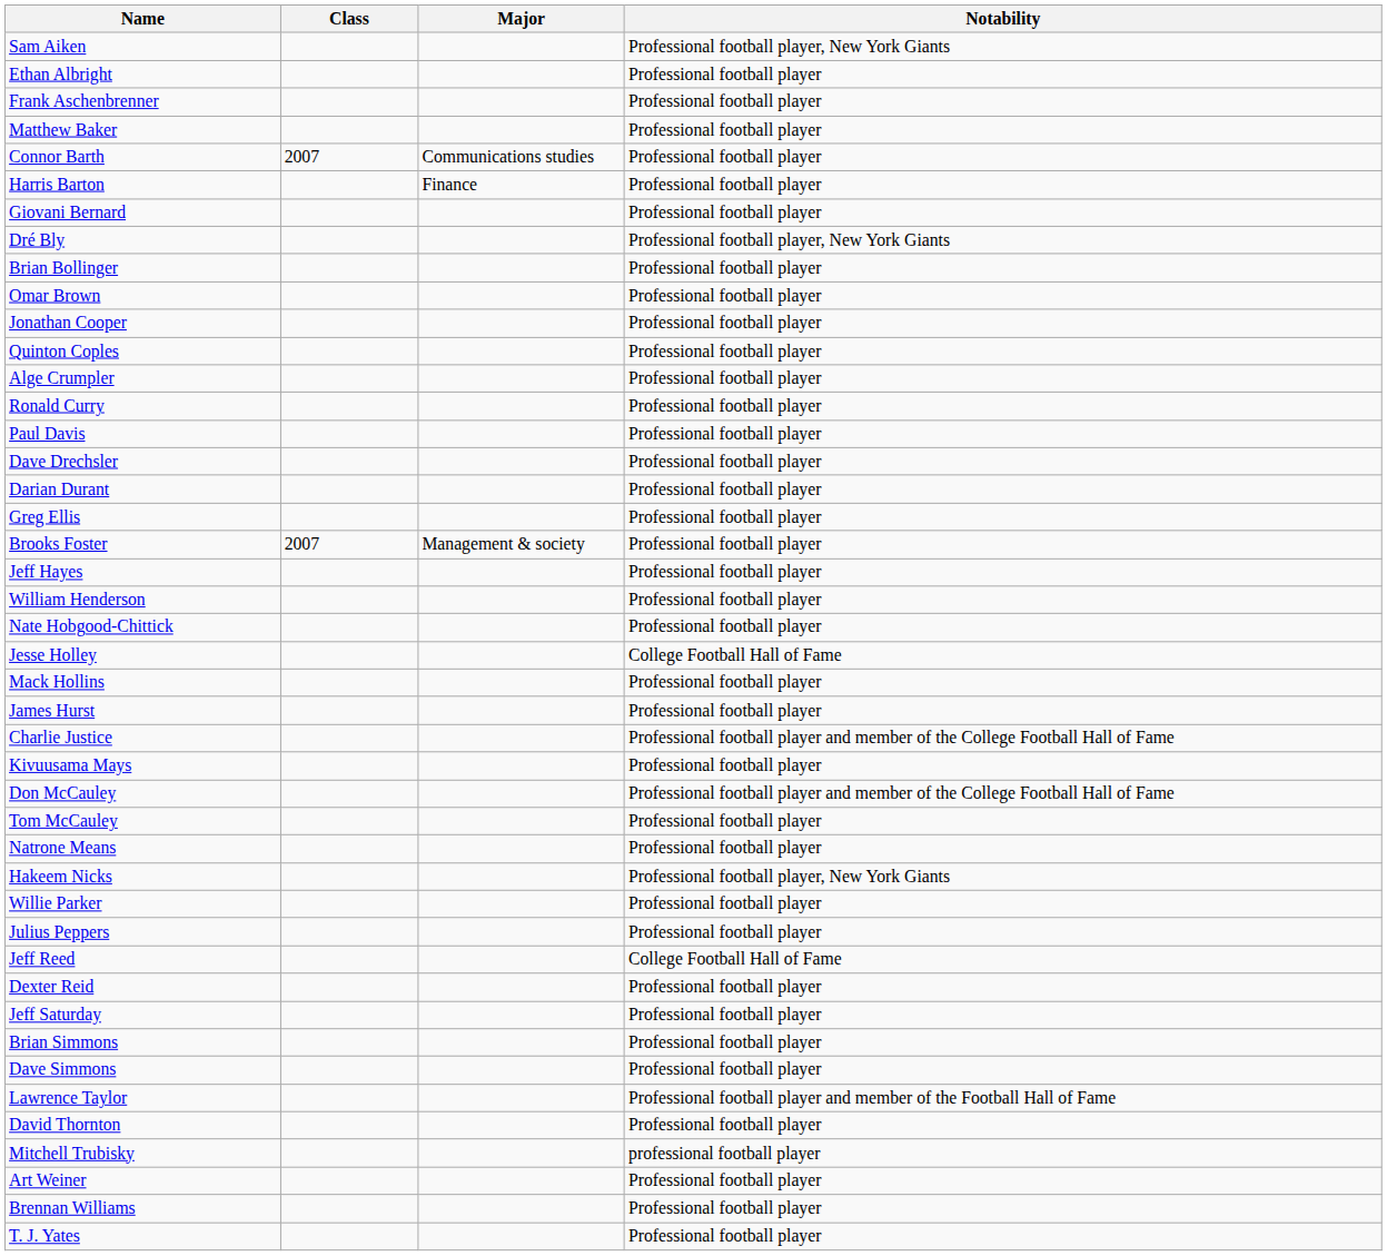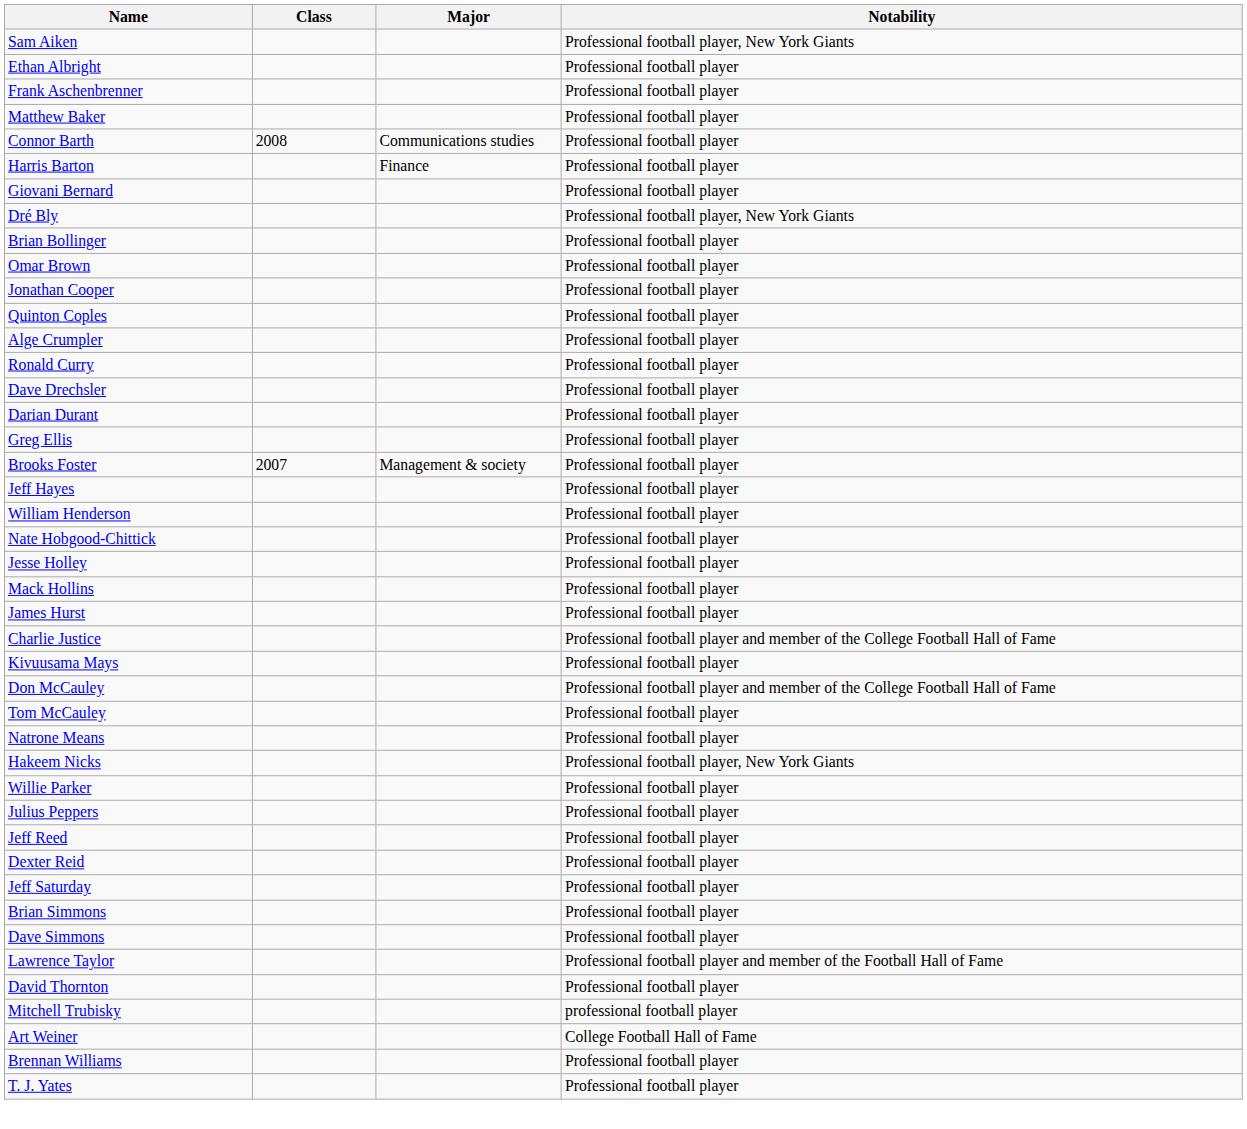 <table class="wikitable" width="100%">
 <tr>
 <th width="20%">Name</th>
 <th width="10%">Class</th>
 <th width="15%">Major</th>
 <th width="55%">Notability</th>
 </tr>
 <tr>
 <td><a href='#'>Sam Aiken</a></td>
 <td></td>
 <td></td>
 <td>Professional football player, New York Giants</td>
 </tr>
 <tr>
 <td><a href='#'>Ethan Albright</a></td>
 <td></td>
 <td></td>
 <td>Professional football player</td>
 </tr>
 <tr>
 <td><a href='#'>Frank Aschenbrenner</a></td>
 <td></td>
 <td></td>
 <td>Professional football player</td>
 </tr>
 <tr>
 <td><a href='#'>Matthew Baker</a></td>
 <td></td>
 <td></td>
 <td>Professional football player</td>
 </tr>
 <tr>
 <td><a href='#'>Connor Barth</a></td>
-<td>2007</td>
+<td>2008</td>
 <td>Communications studies</td>
 <td>Professional football player</td>
 </tr>
 <tr>
 <td><a href='#'>Harris Barton</a></td>
 <td></td>
 <td>Finance</td>
 <td>Professional football player</td>
 </tr>
 <tr>
 <td><a href='#'>Giovani Bernard</a></td>
 <td></td>
 <td></td>
 <td>Professional football player</td>
 </tr>
 <tr>
 <td><a href='#'>Dré Bly</a></td>
 <td></td>
 <td></td>
 <td>Professional football player, New York Giants</td>
 </tr>
 <tr>
 <td><a href='#'>Brian Bollinger</a></td>
 <td></td>
 <td></td>
 <td>Professional football player</td>
 </tr>
 <tr>
 <td><a href='#'>Omar Brown</a></td>
 <td></td>
 <td></td>
 <td>Professional football player</td>
 </tr>
 <tr>
 <td><a href='#'>Jonathan Cooper</a></td>
 <td></td>
 <td></td>
 <td>Professional football player</td>
 </tr>
 <tr>
 <td><a href='#'>Quinton Coples</a></td>
 <td></td>
 <td></td>
 <td>Professional football player</td>
 </tr>
 <tr>
 <td><a href='#'>Alge Crumpler</a></td>
 <td></td>
 <td></td>
 <td>Professional football player</td>
 </tr>
 <tr>
 <td><a href='#'>Ronald Curry</a></td>
 <td></td>
 <td></td>
 <td>Professional football player</td>
 </tr>
 <tr>
-<td><a href='#'>Paul Davis</a></td>
-<td></td>
-<td></td>
-<td>Professional football player</td>
-</tr>
-<tr>
 <td><a href='#'>Dave Drechsler</a></td>
 <td></td>
 <td></td>
 <td>Professional football player</td>
 </tr>
 <tr>
 <td><a href='#'>Darian Durant</a></td>
 <td></td>
 <td></td>
 <td>Professional football player</td>
 </tr>
 <tr>
 <td><a href='#'>Greg Ellis</a></td>
 <td></td>
 <td></td>
 <td>Professional football player</td>
 </tr>
 <tr>
 <td><a href='#'>Brooks Foster</a></td>
 <td>2007</td>
 <td>Management & society</td>
 <td>Professional football player</td>
 </tr>
 <tr>
 <td><a href='#'>Jeff Hayes</a></td>
 <td></td>
 <td></td>
 <td>Professional football player</td>
 </tr>
 <tr>
 <td><a href='#'>William Henderson</a></td>
 <td></td>
 <td></td>
 <td>Professional football player</td>
 </tr>
 <tr>
 <td><a href='#'>Nate Hobgood-Chittick</a></td>
 <td></td>
 <td></td>
 <td>Professional football player</td>
 </tr>
 <tr>
 <td><a href='#'>Jesse Holley</a></td>
 <td></td>
 <td></td>
-<td>College Football Hall of Fame</td>
+<td>Professional football player</td>
 </tr>
 <tr>
 <td><a href='#'>Mack Hollins</a></td>
 <td></td>
 <td></td>
 <td>Professional football player</td>
 </tr>
 <tr>
 <td><a href='#'>James Hurst</a></td>
 <td></td>
 <td></td>
 <td>Professional football player</td>
 </tr>
 <tr>
 <td><a href='#'>Charlie Justice</a></td>
 <td></td>
 <td></td>
 <td>Professional football player and member of the College Football Hall of Fame</td>
 </tr>
 <tr>
 <td><a href='#'>Kivuusama Mays</a></td>
 <td></td>
 <td></td>
 <td>Professional football player</td>
 </tr>
 <tr>
 <td><a href='#'>Don McCauley</a></td>
 <td></td>
 <td></td>
 <td>Professional football player and member of the College Football Hall of Fame</td>
 </tr>
 <tr>
 <td><a href='#'>Tom McCauley</a></td>
 <td></td>
 <td></td>
 <td>Professional football player</td>
 </tr>
 <tr>
 <td><a href='#'>Natrone Means</a></td>
 <td></td>
 <td></td>
 <td>Professional football player</td>
 </tr>
 <tr>
 <td><a href='#'>Hakeem Nicks</a></td>
 <td></td>
 <td></td>
 <td>Professional football player, New York Giants</td>
 </tr>
 <tr>
 <td><a href='#'>Willie Parker</a></td>
 <td></td>
 <td></td>
 <td>Professional football player</td>
 </tr>
 <tr>
 <td><a href='#'>Julius Peppers</a></td>
 <td></td>
 <td></td>
 <td>Professional football player</td>
 </tr>
 <tr>
 <td><a href='#'>Jeff Reed</a></td>
 <td></td>
 <td></td>
-<td>College Football Hall of Fame</td>
+<td>Professional football player</td>
 </tr>
 <tr>
 <td><a href='#'>Dexter Reid</a></td>
 <td></td>
 <td></td>
 <td>Professional football player</td>
 </tr>
 <tr>
 <td><a href='#'>Jeff Saturday</a></td>
 <td></td>
 <td></td>
 <td>Professional football player</td>
 </tr>
 <tr>
 <td><a href='#'>Brian Simmons</a></td>
 <td></td>
 <td></td>
 <td>Professional football player</td>
 </tr>
 <tr>
 <td><a href='#'>Dave Simmons</a></td>
 <td></td>
 <td></td>
 <td>Professional football player</td>
 </tr>
 <tr>
 <td><a href='#'>Lawrence Taylor</a></td>
 <td></td>
 <td></td>
 <td>Professional football player and member of the Football Hall of Fame</td>
 </tr>
 <tr>
 <td><a href='#'>David Thornton</a></td>
 <td></td>
 <td></td>
 <td>Professional football player</td>
 </tr>
 <tr>
 <td><a href='#'>Mitchell Trubisky</a></td>
 <td></td>
 <td></td>
 <td>professional football player</td>
 </tr>
 <tr>
 <td><a href='#'>Art Weiner</a></td>
 <td></td>
 <td></td>
-<td>Professional football player</td>
+<td>College Football Hall of Fame</td>
 </tr>
 <tr>
 <td><a href='#'>Brennan Williams</a></td>
 <td></td>
 <td></td>
 <td>Professional football player</td>
 </tr>
 <tr>
 <td><a href='#'>T. J. Yates</a></td>
 <td></td>
 <td></td>
 <td>Professional football player</td>
 </tr>
 </table>
